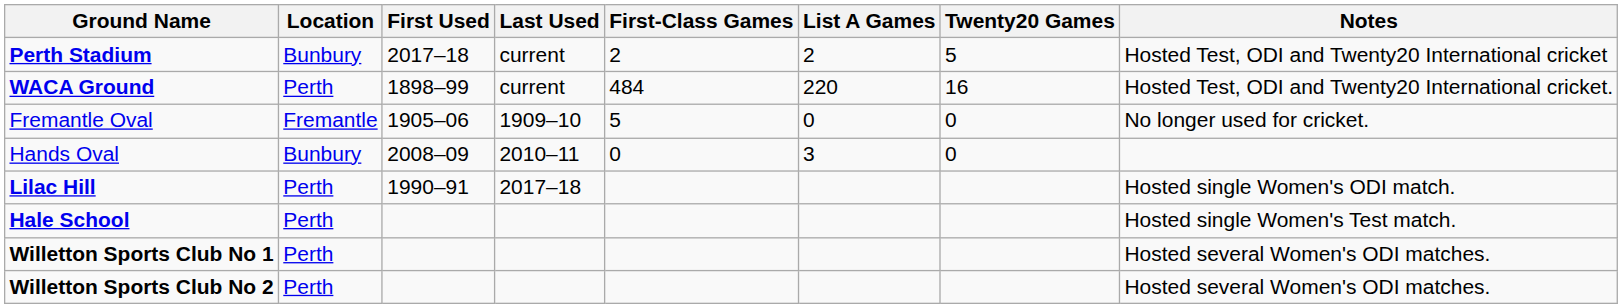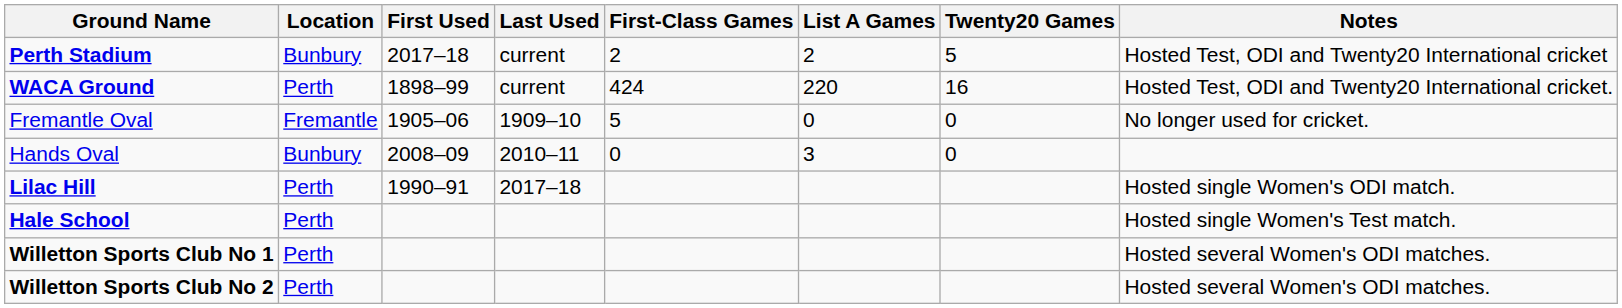 <table class="wikitable sortable">
 <tr>
 <th>Ground Name</th>
 <th>Location</th>
 <th>First Used</th>
 <th>Last Used</th>
 <th>First-Class Games</th>
 <th>List A Games</th>
 <th>Twenty20 Games</th>
 <th>Notes</th>
 </tr>
 <tr>
 <td><strong><a href='#'>Perth Stadium</a></strong></td>
 <td><a href='#'>Bunbury</a></td>
 <td>2017–18</td>
 <td>current</td>
 <td>2</td>
 <td>2</td>
 <td>5</td>
 <td>Hosted Test, ODI and Twenty20 International cricket</td>
 </tr>
 <tr>
 <td><strong><a href='#'>WACA Ground</a></strong></td>
 <td><a href='#'>Perth</a></td>
 <td>1898–99</td>
 <td>current</td>
-<td>484</td>
+<td>424</td>
 <td>220</td>
 <td>16</td>
 <td>Hosted Test, ODI and Twenty20 International cricket.</td>
 </tr>
 <tr>
 <td><a href='#'>Fremantle Oval</a></td>
 <td><a href='#'>Fremantle</a></td>
 <td>1905–06</td>
 <td>1909–10</td>
 <td>5</td>
 <td>0</td>
 <td>0</td>
 <td>No longer used for cricket.</td>
 </tr>
 <tr>
 <td><a href='#'>Hands Oval</a></td>
 <td><a href='#'>Bunbury</a></td>
 <td>2008–09</td>
 <td>2010–11</td>
 <td>0</td>
 <td>3</td>
 <td>0</td>
 <td></td>
 </tr>
 <tr>
 <td><strong><a href='#'>Lilac Hill</a></strong></td>
 <td><a href='#'>Perth</a></td>
 <td>1990–91</td>
 <td>2017–18</td>
 <td></td>
 <td></td>
 <td></td>
 <td>Hosted single Women's ODI match.</td>
 </tr>
 <tr>
 <td><strong><a href='#'>Hale School</a></strong></td>
 <td><a href='#'>Perth</a></td>
 <td></td>
 <td></td>
 <td></td>
 <td></td>
 <td></td>
 <td>Hosted single Women's Test match.</td>
 </tr>
 <tr>
 <td><strong>Willetton Sports Club No 1</strong></td>
 <td><a href='#'>Perth</a></td>
 <td></td>
 <td></td>
 <td></td>
 <td></td>
 <td></td>
 <td>Hosted several Women's ODI matches.</td>
 </tr>
 <tr>
 <td><strong>Willetton Sports Club No 2</strong></td>
 <td><a href='#'>Perth</a></td>
 <td></td>
 <td></td>
 <td></td>
 <td></td>
 <td></td>
 <td>Hosted several Women's ODI matches.</td>
 </tr>
 </table>
